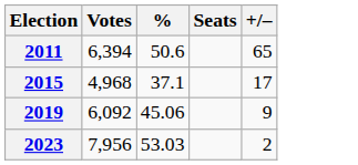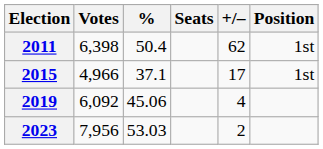 <table class=wikitable style="text-align: right;">
 <tr>
 <th>Election</th>
 <th>Votes</th>
 <th>%</th>
 <th>Seats</th>
 <th>+/–</th>
+<th>Position</th>
 </tr>
 <tr>
 <th><a href='#'>2011</a></th>
-<td>6,394</td>
-<td>50.6</td>
+<td>6,398</td>
+<td>50.4</td>
 <td></td>
-<td> 65</td>
+<td> 62</td>
+<td> 1st</td>
 </tr>
 <tr>
 <th><a href='#'>2015</a></th>
-<td>4,968</td>
+<td>4,966</td>
 <td>37.1</td>
 <td></td>
 <td> 17</td>
+<td> 1st</td>
 </tr>
 <tr>
 <th><a href='#'>2019</a></th>
 <td>6,092</td>
 <td>45.06</td>
 <td></td>
-<td> 9</td>
+<td> 4</td>
+<td></td>
 </tr>
 <tr>
 <th><a href='#'>2023</a></th>
 <td>7,956</td>
 <td>53.03</td>
 <td></td>
 <td> 2</td>
+<td></td>
 </tr>
 </table>
